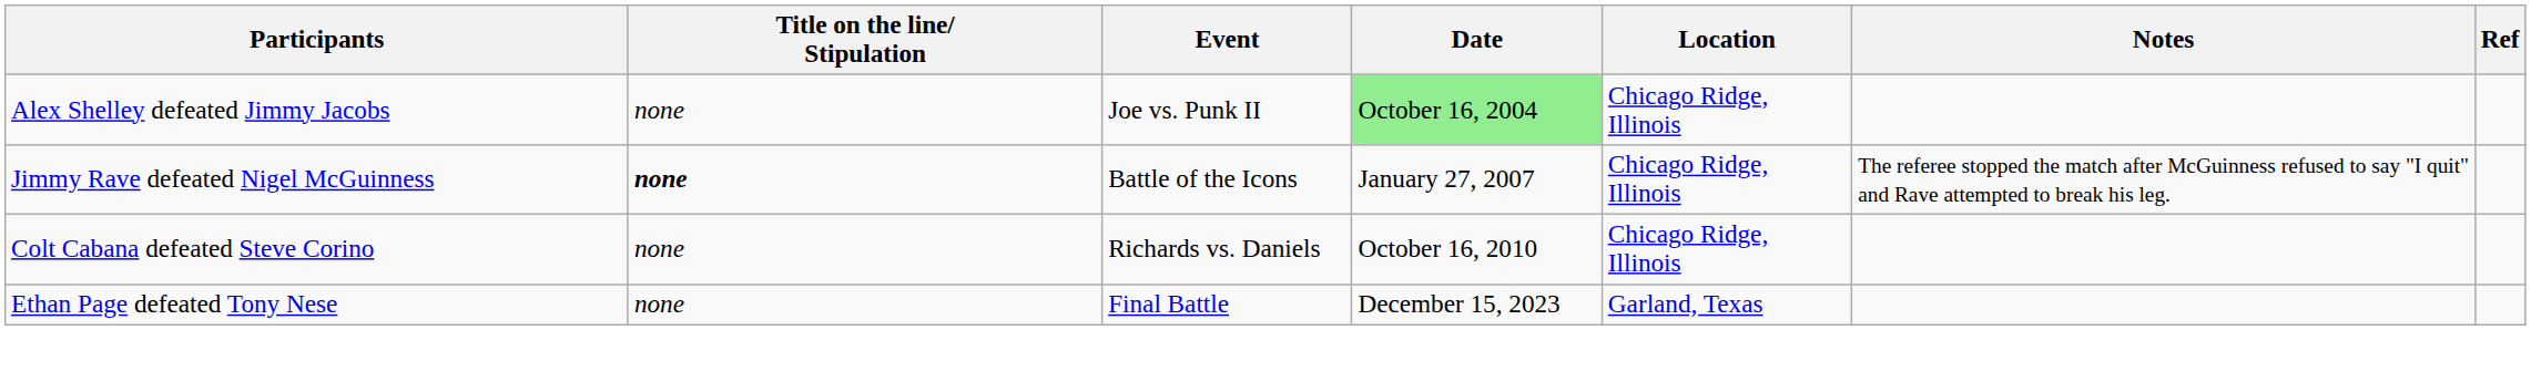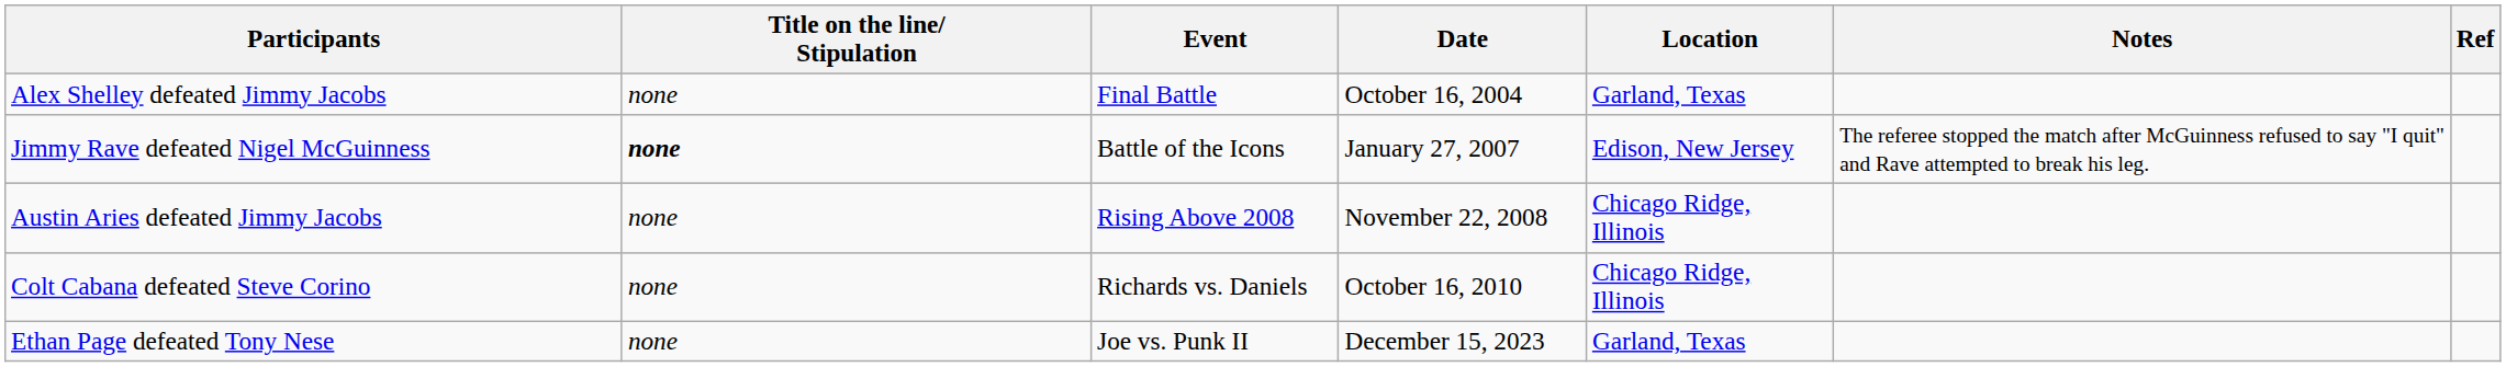 <table class="wikitable">
 <tr>
 <th width=25%>Participants</th>
 <th width=19%>Title on the line/<br>Stipulation</th>
 <th width=10%>Event</th>
 <th width=10%>Date</th>
 <th width=10%>Location</th>
 <th width=25%>Notes</th>
 <th width=1%>Ref</th>
 </tr>
 <tr>
 <td><a href='#'>Alex Shelley</a> defeated <a href='#'>Jimmy Jacobs</a></td>
 <td><em>none</em></td>
-<td>Joe vs. Punk II</td>
-<td style="background: lightgreen;">October 16, 2004</td>
-<td><a href='#'>Chicago Ridge, Illinois</a></td>
+<td><a href='#'>Final Battle</a></td>
+<td>October 16, 2004</td>
+<td><a href='#'>Garland, Texas</a></td>
 <td></td>
 <td></td>
 </tr>
 <tr>
 <td><a href='#'>Jimmy Rave</a> defeated <a href='#'>Nigel McGuinness</a></td>
 <td><strong><em>none</em></strong></td>
 <td>Battle of the Icons</td>
 <td>January 27, 2007</td>
+<td><a href='#'>Edison, New Jersey</a></td>
+<td><small>The referee stopped the match after McGuinness refused to say "I quit" and Rave attempted to break his leg.</small></td>
+<td></td>
+</tr>
+<tr>
+<td><a href='#'>Austin Aries</a> defeated <a href='#'>Jimmy Jacobs</a></td>
+<td><em>none</em></td>
+<td><a href='#'>Rising Above 2008</a></td>
+<td>November 22, 2008</td>
 <td><a href='#'>Chicago Ridge, Illinois</a></td>
-<td><small>The referee stopped the match after McGuinness refused to say "I quit" and Rave attempted to break his leg.</small></td>
+<td></td>
 <td></td>
 </tr>
 <tr>
 <td><a href='#'>Colt Cabana</a> defeated <a href='#'>Steve Corino</a></td>
 <td><em>none</em></td>
 <td>Richards vs. Daniels</td>
 <td>October 16, 2010</td>
 <td><a href='#'>Chicago Ridge, Illinois</a></td>
 <td></td>
 <td></td>
 </tr>
 <tr>
 <td><a href='#'>Ethan Page</a> defeated <a href='#'>Tony Nese</a></td>
 <td><em>none</em></td>
-<td><a href='#'>Final Battle</a></td>
+<td>Joe vs. Punk II</td>
 <td>December 15, 2023</td>
 <td><a href='#'>Garland, Texas</a></td>
 <td></td>
 <td></td>
 </tr>
 </table>
